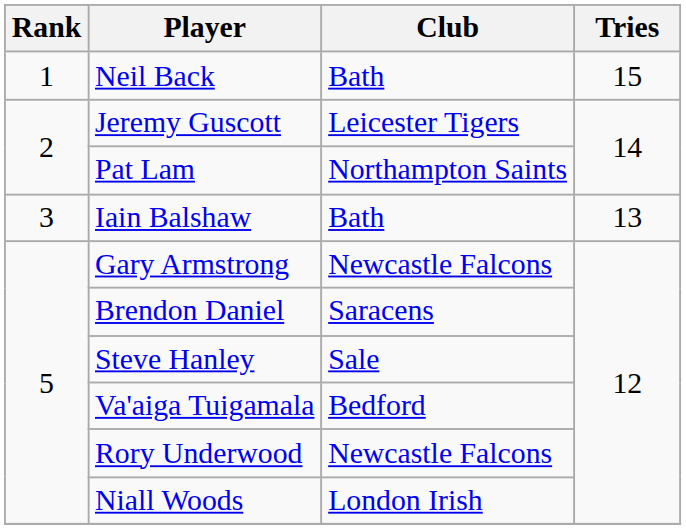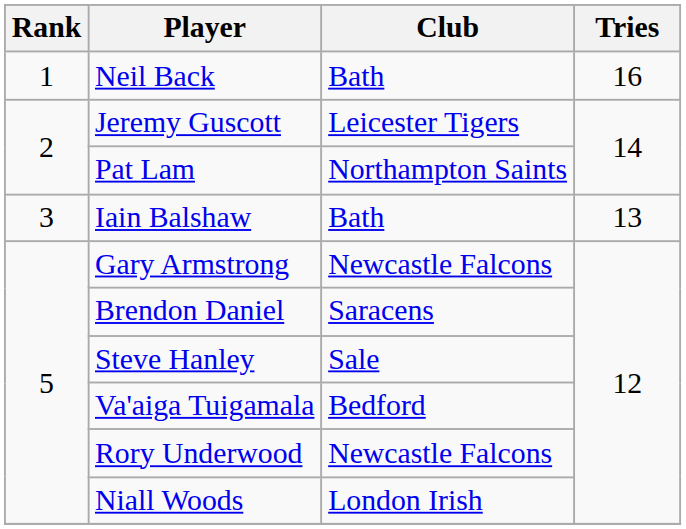 <table class="wikitable" style="text-align:center">
 <tr>
 <th>Rank</th>
 <th>Player</th>
 <th>Club</th>
 <th style="width:50px;">Tries</th>
 </tr>
 <tr>
 <td>1</td>
 <td align=left> <a href='#'>Neil Back</a></td>
 <td align=left><a href='#'>Bath</a></td>
-<td>15</td>
+<td>16</td>
 </tr>
 <tr>
 <td rowspan=2>2</td>
 <td align=left> <a href='#'>Jeremy Guscott</a></td>
 <td align=left><a href='#'>Leicester Tigers</a></td>
 <td rowspan=2>14</td>
 </tr>
 <tr>
 <td align=left> <a href='#'>Pat Lam</a></td>
 <td align=left><a href='#'>Northampton Saints</a></td>
 </tr>
 <tr>
 <td>3</td>
 <td align=left> <a href='#'>Iain Balshaw</a></td>
 <td align=left><a href='#'>Bath</a></td>
 <td>13</td>
 </tr>
 <tr>
 <td rowspan=6>5</td>
 <td align=left> <a href='#'>Gary Armstrong</a></td>
 <td align=left><a href='#'>Newcastle Falcons</a></td>
 <td rowspan=6>12</td>
 </tr>
 <tr>
 <td align=left> <a href='#'>Brendon Daniel</a></td>
 <td align=left><a href='#'>Saracens</a></td>
 </tr>
 <tr>
 <td align=left> <a href='#'>Steve Hanley</a></td>
 <td align=left><a href='#'>Sale</a></td>
 </tr>
 <tr>
 <td align=left> <a href='#'>Va'aiga Tuigamala</a></td>
 <td align=left><a href='#'>Bedford</a></td>
 </tr>
 <tr>
 <td align=left> <a href='#'>Rory Underwood</a></td>
 <td align=left><a href='#'>Newcastle Falcons</a></td>
 </tr>
 <tr>
 <td align=left> <a href='#'>Niall Woods</a></td>
 <td align=left><a href='#'>London Irish</a></td>
 </tr>
 <tr>
 </tr>
 </table>
